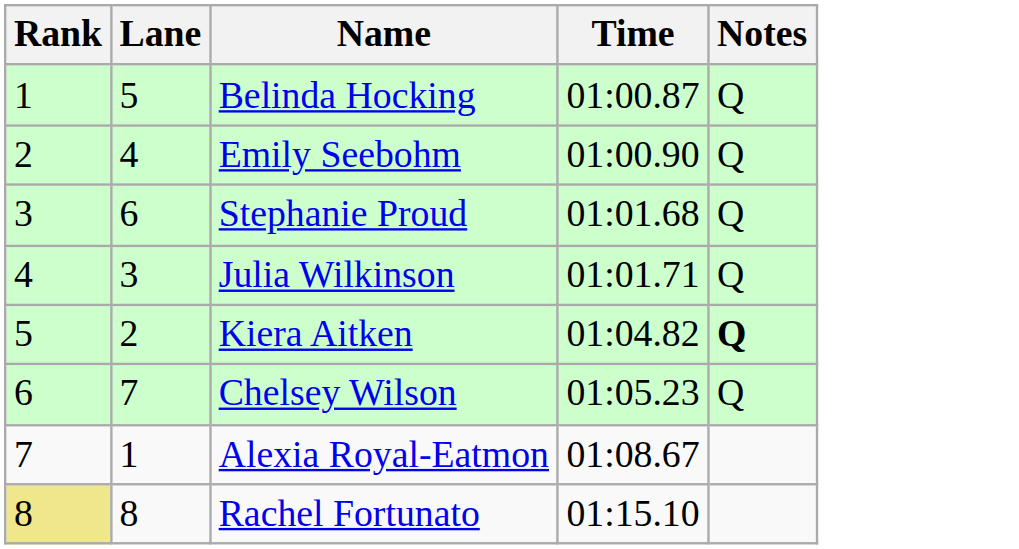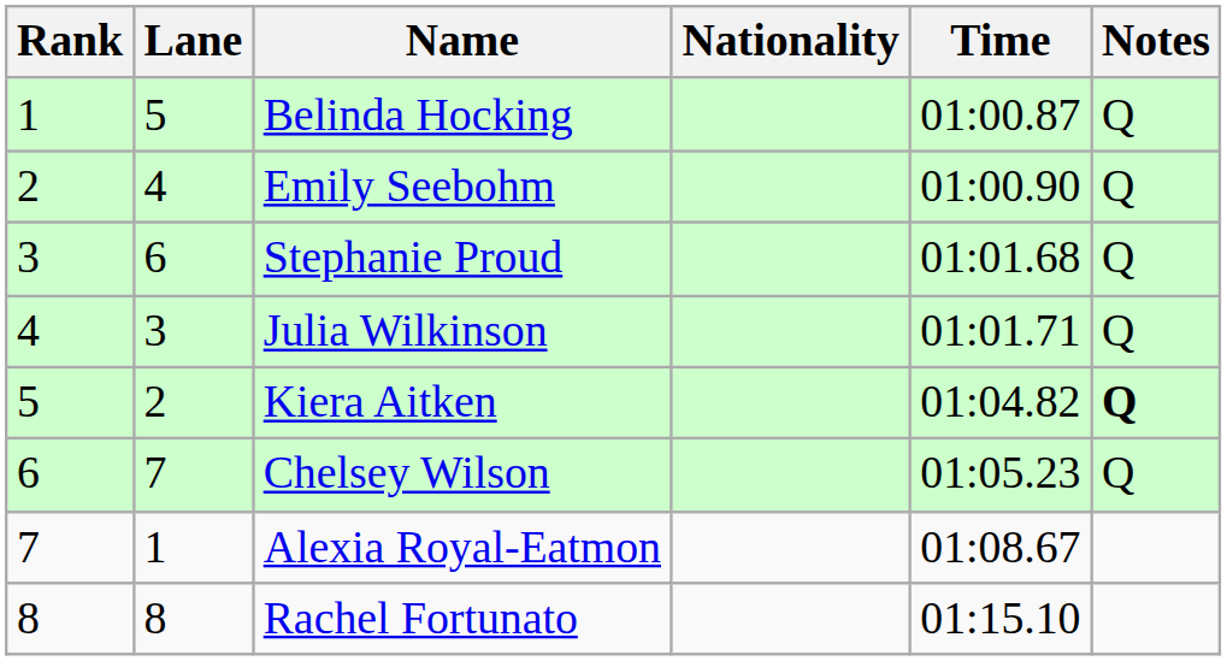 <table class="wikitable">
 <tr>
 <th>Rank</th>
 <th>Lane</th>
 <th>Name</th>
+<th>Nationality</th>
 <th>Time</th>
 <th>Notes</th>
 </tr>
 <tr bgcolor=ccffcc>
 <td>1</td>
 <td>5</td>
 <td><a href='#'>Belinda Hocking</a></td>
+<td></td>
 <td>01:00.87</td>
 <td>Q</td>
 </tr>
 <tr bgcolor=ccffcc>
 <td>2</td>
 <td>4</td>
 <td><a href='#'>Emily Seebohm</a></td>
+<td></td>
 <td>01:00.90</td>
 <td>Q</td>
 </tr>
 <tr bgcolor=ccffcc>
 <td>3</td>
 <td>6</td>
 <td><a href='#'>Stephanie Proud</a></td>
+<td></td>
 <td>01:01.68</td>
 <td>Q</td>
 </tr>
 <tr bgcolor=ccffcc>
 <td>4</td>
 <td>3</td>
 <td><a href='#'>Julia Wilkinson</a></td>
+<td></td>
 <td>01:01.71</td>
 <td>Q</td>
 </tr>
 <tr bgcolor=ccffcc>
 <td>5</td>
 <td>2</td>
 <td><a href='#'>Kiera Aitken</a></td>
+<td></td>
 <td>01:04.82</td>
 <td><strong>Q</strong></td>
 </tr>
 <tr bgcolor=ccffcc>
 <td>6</td>
 <td>7</td>
 <td><a href='#'>Chelsey Wilson</a></td>
+<td></td>
 <td>01:05.23</td>
 <td>Q</td>
 </tr>
 <tr>
 <td>7</td>
 <td>1</td>
 <td><a href='#'>Alexia Royal-Eatmon</a></td>
+<td></td>
 <td>01:08.67</td>
 <td></td>
 </tr>
 <tr>
-<td style="background: khaki;">8</td>
+<td>8</td>
 <td>8</td>
 <td><a href='#'>Rachel Fortunato</a></td>
+<td></td>
 <td>01:15.10</td>
 <td></td>
 </tr>
 </table>
